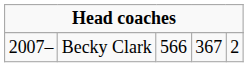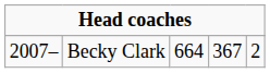 <table class="wikitable">
 <tr align="center">
 <td align="center" Colspan="5"><strong>Head coaches</strong></td>
 </tr>
 <tr align="center">
 </tr>
 <tr align="center">
 <td>2007–</td>
 <td>Becky Clark</td>
-<td>566</td>
+<td>664</td>
 <td>367</td>
 <td>2</td>
 </tr>
 </table>
